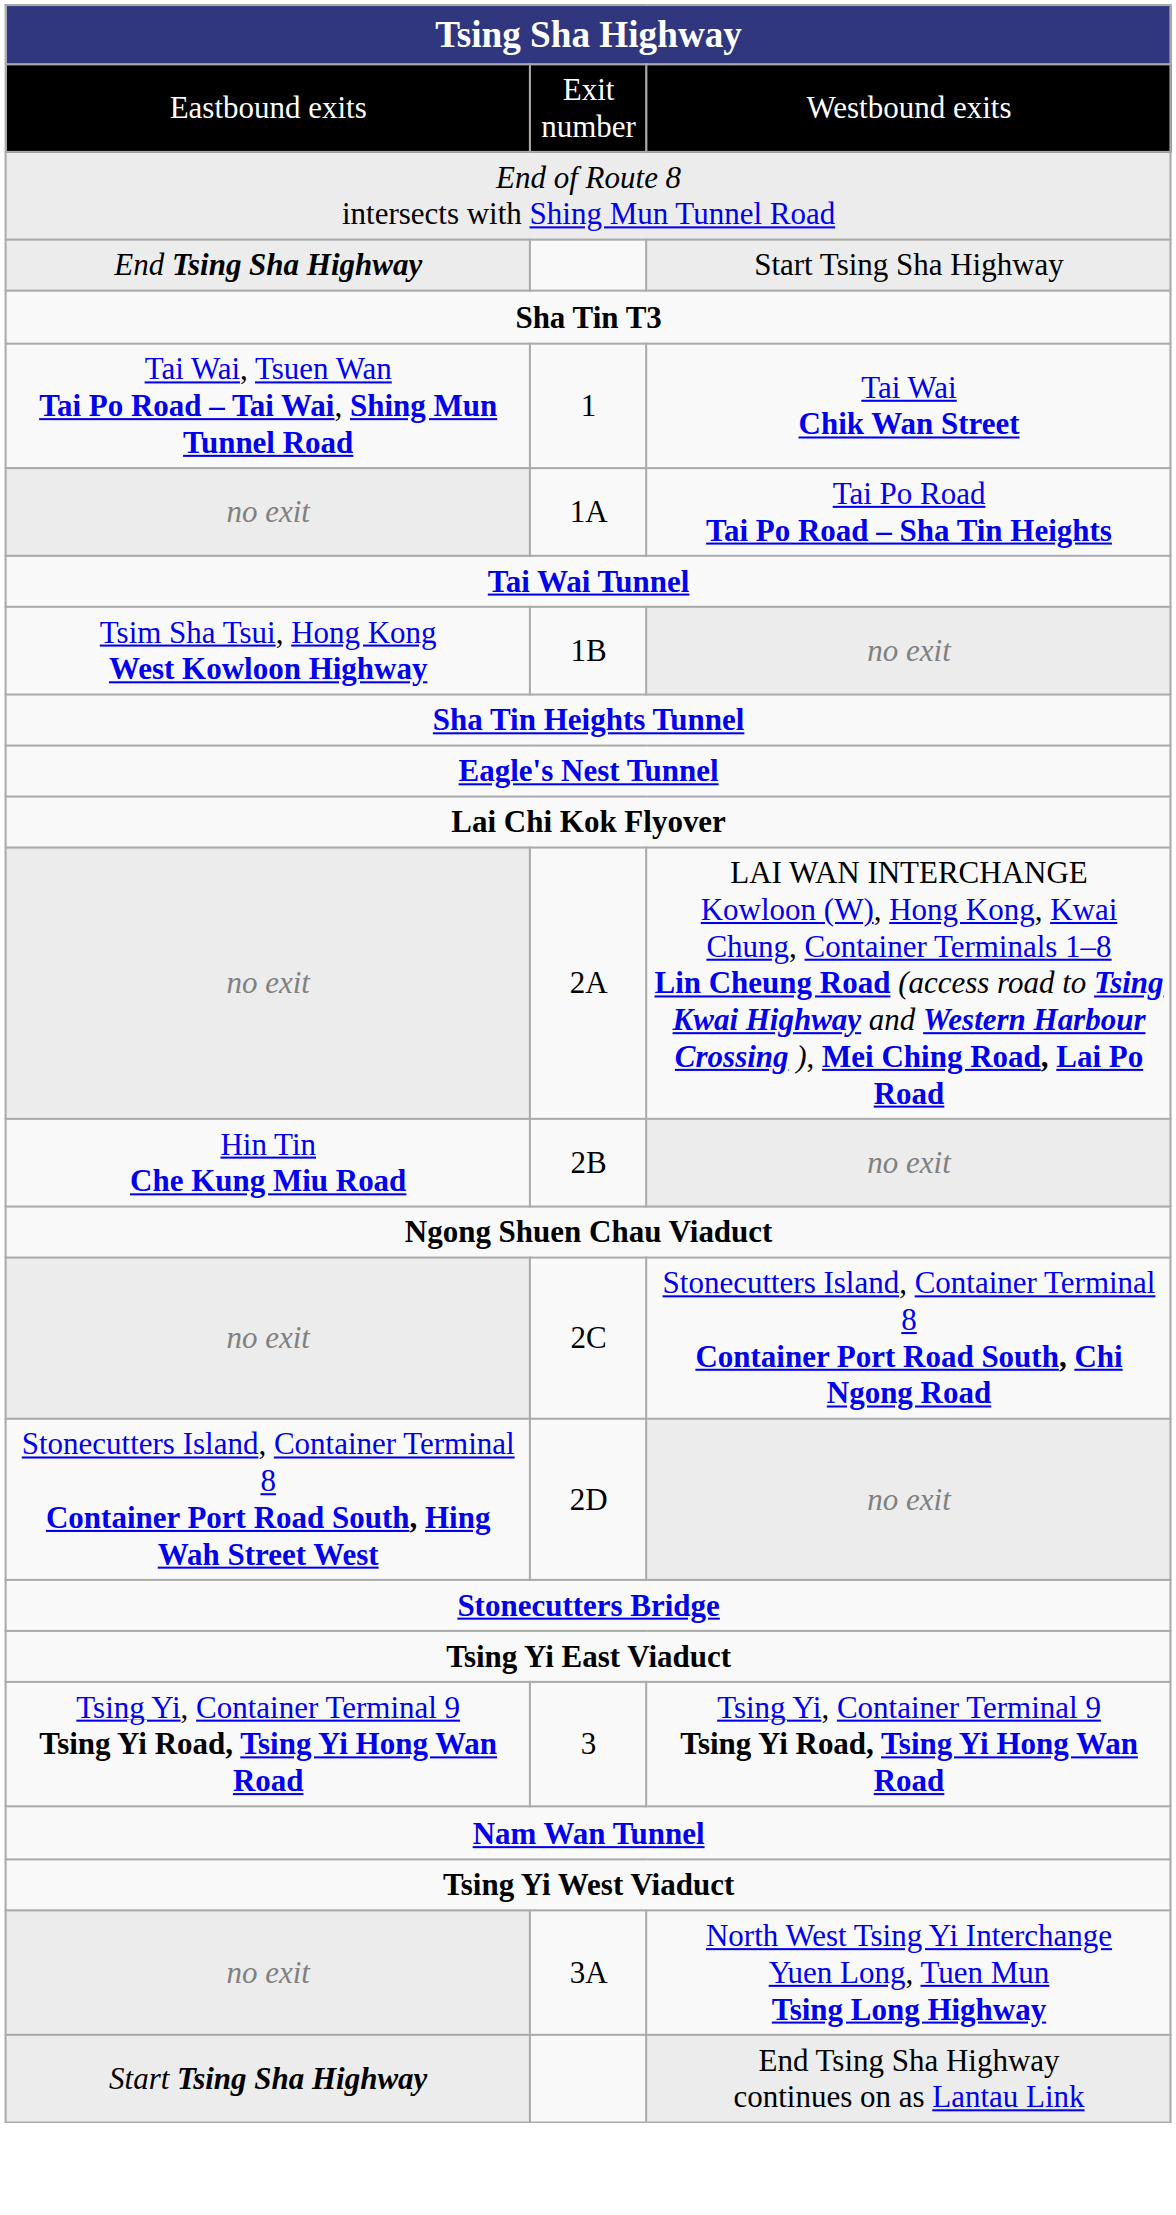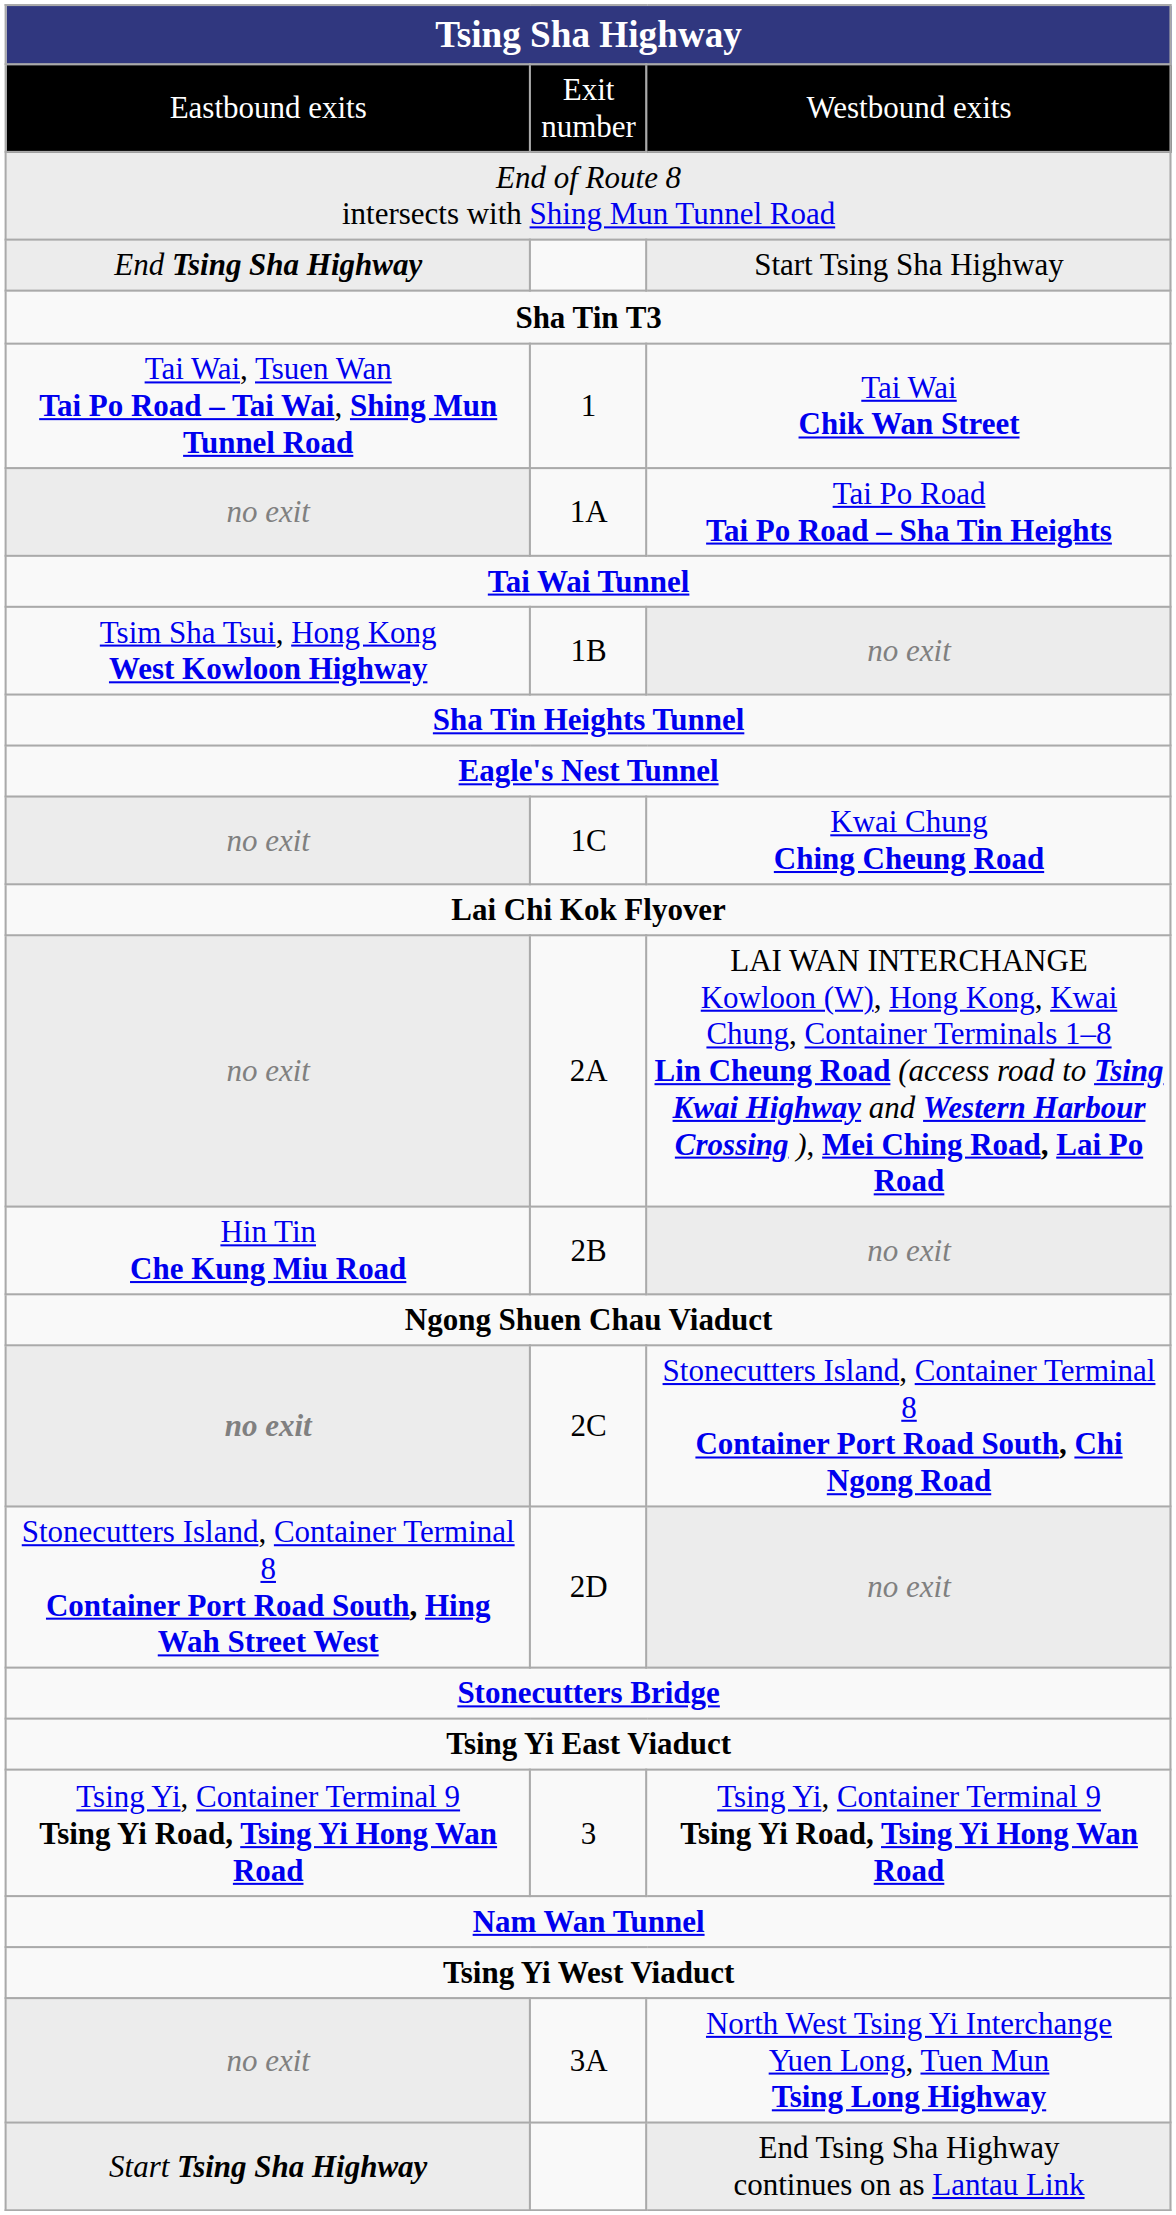 <table border=1 cellpadding=2 style="margin-left:1em; margin-bottom: 1em; color: black; border-collapse: collapse; font-size: 95%;" class="wikitable">
 <tr align="center" style="background:#30377F; color: white;font-size:120%;">
 <td colspan="3"><strong>Tsing Sha Highway</strong> </td>
 </tr>
 <tr align="center" style="background:#000000; color:white;">
 <td width="250px">Eastbound exits</td>
 <td width="50px">Exit number</td>
 <td width="250px">Westbound exits</td>
 </tr>
 <tr align="center">
 <td colspan="3" style="background: #ececec; color: black;" class="table-na"><em>End of Route 8</em><br>intersects with  <a href='#'>Shing Mun Tunnel Road</a></td>
 </tr>
 <tr align="center">
 <td style="background: #ececec; color: black;" class="table-na"><em>End <strong>Tsing Sha Highway<strong><em> </td>
 <td></td>
 <td style="background: #ececec; color: black;" class="table-na"></em>Start </strong>Tsing Sha Highway</em></strong> </td>
 </tr>
 <tr align="center">
 <td colspan="3"><strong>Sha Tin T3</strong></td>
 </tr>
 <tr align="center">
 <td><a href='#'>Tai Wai</a>, <a href='#'>Tsuen Wan</a><br><strong><a href='#'>Tai Po Road – Tai Wai</a></strong>, <strong><a href='#'>Shing Mun Tunnel Road</a></strong> </td>
 <td>1</td>
 <td><a href='#'>Tai Wai</a><br><strong><a href='#'>Chik Wan Street</a></strong></td>
 </tr>
 <tr align="center">
 <td style="background: #ececec; color: grey;" class="table-na"><em>no exit</em></td>
 <td>1A</td>
 <td><a href='#'>Tai Po Road</a><br><strong><a href='#'>Tai Po Road – Sha Tin Heights</a></strong></td>
 </tr>
 <tr align="center">
 <td colspan="3"><strong><a href='#'>Tai Wai Tunnel</a></strong></td>
 </tr>
 <tr align="center">
 <td><a href='#'>Tsim Sha Tsui</a>, <a href='#'>Hong Kong</a><br><strong><a href='#'>West Kowloon Highway</a></strong> </td>
 <td>1B</td>
 <td style="background: #ececec; color: grey;" class="table-na"><em>no exit</em></td>
 </tr>
 <tr align="center">
 <td colspan="3"><strong><a href='#'>Sha Tin Heights Tunnel</a></strong></td>
 </tr>
 <tr align="center">
 <td colspan="3"><strong><a href='#'>Eagle's Nest Tunnel</a></strong></td>
 </tr>
 <tr align="center">
+<td style="background: #ececec; color: grey;" class="table-na"><em>no exit</em></td>
+<td>1C</td>
+<td><a href='#'>Kwai Chung</a><br><strong><a href='#'>Ching Cheung Road</a></strong> </td>
+</tr>
+<tr align="center">
 <td colspan="3"><strong>Lai Chi Kok Flyover</strong></td>
 </tr>
 <tr align="center">
 <td style="background: #ececec; color: grey;" class="table-na"><em>no exit</em></td>
 <td>2A</td>
 <td>LAI WAN INTERCHANGE<br><a href='#'>Kowloon (W)</a>, <a href='#'>Hong Kong</a>, <a href='#'>Kwai Chung</a>, <a href='#'>Container Terminals 1–8</a><br><strong><a href='#'>Lin Cheung Road</a></strong> <em>(access road to <strong><a href='#'>Tsing Kwai Highway</a> </strong> and <strong><a href='#'>Western Harbour Crossing</a> </strong>)</em>, <strong><a href='#'>Mei Ching Road</a>, <a href='#'>Lai Po Road</a></strong></td>
 </tr>
 <tr align="center">
 <td><a href='#'>Hin Tin</a><br><strong><a href='#'>Che Kung Miu Road</a></strong></td>
 <td>2B</td>
 <td style="background: #ececec; color: grey;" class="table-na"><em>no exit</em></td>
 </tr>
 <tr align="center">
 <td colspan="3"><strong>Ngong Shuen Chau Viaduct</strong></td>
 </tr>
 <tr align="center">
-<td style="background: #ececec; color: grey;" class="table-na"><em>no exit</em></td>
+<td style="background: #ececec; color: grey;" class="table-na"><strong><em>no exit</em></strong></td>
 <td>2C</td>
 <td><a href='#'>Stonecutters Island</a>, <a href='#'>Container Terminal 8</a><br><strong><a href='#'>Container Port Road South</a>, <a href='#'>Chi Ngong Road</a></strong></td>
 </tr>
 <tr align="center">
 <td><a href='#'>Stonecutters Island</a>, <a href='#'>Container Terminal 8</a><br><strong><a href='#'>Container Port Road South</a>, <a href='#'>Hing Wah Street West</a></strong></td>
 <td>2D</td>
 <td style="background: #ececec; color: grey;" class="table-na"><em>no exit</em></td>
 </tr>
 <tr align="center">
 <td colspan="3"><strong><a href='#'>Stonecutters Bridge</a></strong></td>
 </tr>
 <tr align="center">
 <td colspan="3"><strong>Tsing Yi East Viaduct</strong></td>
 </tr>
 <tr align="center">
 <td><a href='#'>Tsing Yi</a>, <a href='#'>Container Terminal 9</a><br><strong>Tsing Yi Road, <a href='#'>Tsing Yi Hong Wan Road</a></strong></td>
 <td>3</td>
 <td><a href='#'>Tsing Yi</a>, <a href='#'>Container Terminal 9</a><br><strong>Tsing Yi Road, <a href='#'>Tsing Yi Hong Wan Road</a></strong></td>
 </tr>
 <tr align="center">
 <td colspan="3"><strong><a href='#'>Nam Wan Tunnel</a></strong></td>
 </tr>
 <tr align="center">
 <td colspan="3"><strong>Tsing Yi West Viaduct</strong></td>
 </tr>
 <tr align="center">
 <td style="background: #ececec; color: grey;" class="table-na"><em>no exit</em></td>
 <td>3A</td>
 <td><a href='#'>North West Tsing Yi Interchange</a><br><a href='#'>Yuen Long</a>, <a href='#'>Tuen Mun</a><br><strong><a href='#'>Tsing Long Highway</a></strong> </td>
 </tr>
 <tr align="center">
 <td style="background: #ececec; color: black;" class="table-na"><em>Start <strong>Tsing Sha Highway<strong><em> </td>
 <td></td>
 <td style="background: #ececec; color: black;" class="table-na"></em>End </strong>Tsing Sha Highway</em></strong> <br>continues on as <a href='#'>Lantau Link</a> </td>
 </tr>
 </table>
